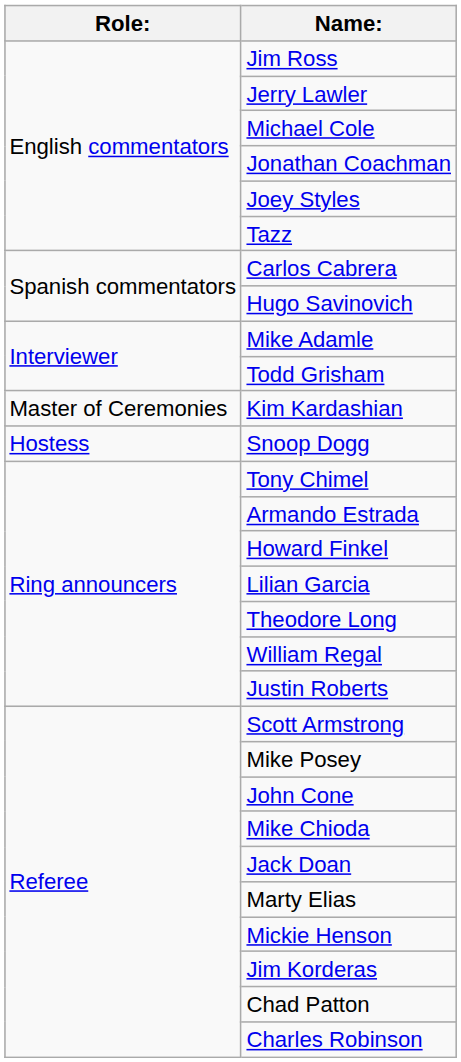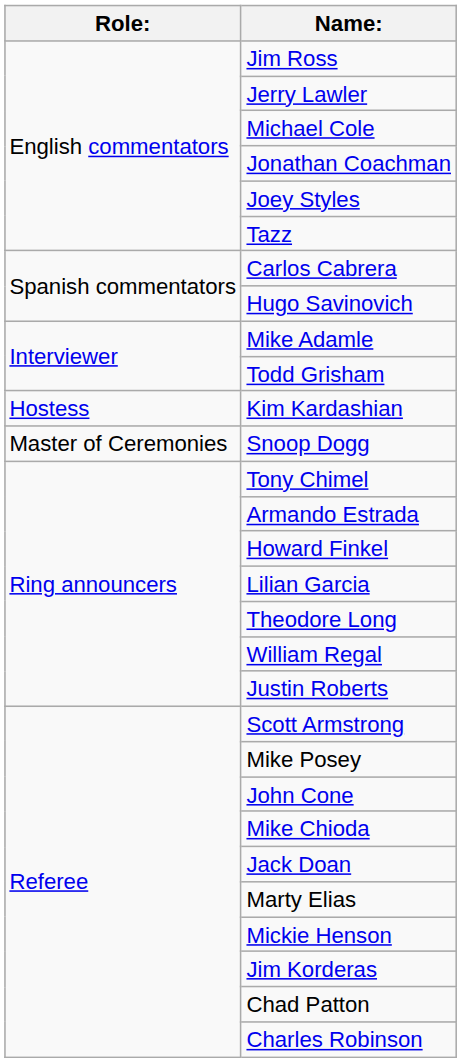 <table class=wikitable style="font-size:90%; margin: 0.5em 0 0.5em 1em; float: right; clear: right;">
 <tr>
 <th>Role:</th>
 <th>Name:</th>
 </tr>
 <tr>
 <td rowspan=6>English <a href='#'>commentators</a></td>
 <td><a href='#'>Jim Ross</a> </td>
 </tr>
 <tr>
 <td><a href='#'>Jerry Lawler</a> </td>
 </tr>
 <tr>
 <td><a href='#'>Michael Cole</a> </td>
 </tr>
 <tr>
 <td><a href='#'>Jonathan Coachman</a> </td>
 </tr>
 <tr>
 <td><a href='#'>Joey Styles</a> </td>
 </tr>
 <tr>
 <td><a href='#'>Tazz</a> </td>
 </tr>
 <tr>
 <td rowspan=2>Spanish commentators</td>
 <td><a href='#'>Carlos Cabrera</a></td>
 </tr>
 <tr>
 <td><a href='#'>Hugo Savinovich</a></td>
 </tr>
 <tr>
 <td rowspan=2><a href='#'>Interviewer</a></td>
 <td><a href='#'>Mike Adamle</a></td>
 </tr>
 <tr>
 <td><a href='#'>Todd Grisham</a></td>
 </tr>
 <tr>
-<td>Master of Ceremonies</td>
+<td><a href='#'>Hostess</a></td>
 <td><a href='#'>Kim Kardashian</a></td>
 </tr>
 <tr>
-<td><a href='#'>Hostess</a></td>
+<td>Master of Ceremonies</td>
 <td><a href='#'>Snoop Dogg</a></td>
 </tr>
 <tr>
 <td rowspan=7><a href='#'>Ring announcers</a></td>
 <td><a href='#'>Tony Chimel</a> </td>
 </tr>
 <tr>
 <td><a href='#'>Armando Estrada</a> </td>
 </tr>
 <tr>
 <td><a href='#'>Howard Finkel</a> </td>
 </tr>
 <tr>
 <td><a href='#'>Lilian Garcia</a> </td>
 </tr>
 <tr>
 <td><a href='#'>Theodore Long</a> </td>
 </tr>
 <tr>
 <td><a href='#'>William Regal</a> </td>
 </tr>
 <tr>
 <td><a href='#'>Justin Roberts</a> </td>
 </tr>
 <tr>
 <td rowspan=10><a href='#'>Referee</a></td>
 <td><a href='#'>Scott Armstrong</a> </td>
 </tr>
 <tr>
 <td>Mike Posey </td>
 </tr>
 <tr>
 <td><a href='#'>John Cone</a> </td>
 </tr>
 <tr>
 <td><a href='#'>Mike Chioda</a> </td>
 </tr>
 <tr>
 <td><a href='#'>Jack Doan</a> </td>
 </tr>
 <tr>
 <td>Marty Elias </td>
 </tr>
 <tr>
 <td><a href='#'>Mickie Henson</a> </td>
 </tr>
 <tr>
 <td><a href='#'>Jim Korderas</a> </td>
 </tr>
 <tr>
 <td>Chad Patton </td>
 </tr>
 <tr>
 <td><a href='#'>Charles Robinson</a> </td>
 </tr>
 </table>
